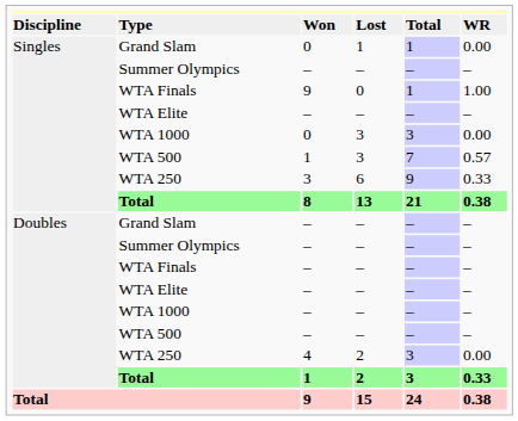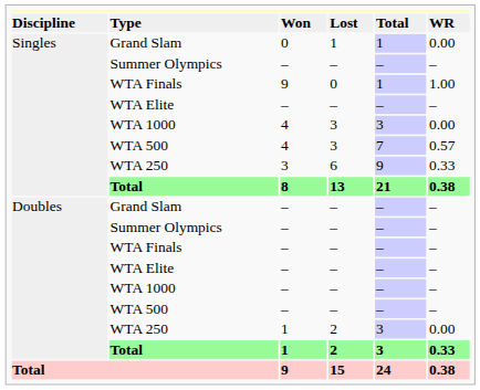 <table class="infobox vcard vevent nowrap" width=40%>
 <tr bgcolor=FFFF99>
 <th colspan=6></th>
 </tr>
 <tr style=background:#efefef;font-weight:bold>
 <td>Discipline</td>
 <td>Type</td>
 <td>Won</td>
 <td>Lost</td>
 <td>Total</td>
 <td>WR</td>
 </tr>
 <tr>
 <td rowspan="8" bgcolor=efefef>Singles</td>
 <td>Grand Slam</td>
 <td>0</td>
 <td>1</td>
 <td bgcolor=CCCCFF>1</td>
 <td>0.00</td>
 </tr>
 <tr>
 <td>Summer Olympics</td>
 <td>–</td>
 <td>–</td>
 <td bgcolor=CCCCFF>–</td>
 <td>–</td>
 </tr>
 <tr>
 <td>WTA Finals</td>
 <td>9</td>
 <td>0</td>
 <td bgcolor="CCCCFF">1</td>
 <td>1.00</td>
 </tr>
 <tr>
 <td>WTA Elite</td>
 <td>–</td>
 <td>–</td>
 <td bgcolor="CCCCFF">–</td>
 <td>–</td>
 </tr>
 <tr>
 <td>WTA 1000</td>
-<td>0</td>
+<td>4</td>
 <td>3</td>
 <td bgcolor="CCCCFF">3</td>
 <td>0.00</td>
 </tr>
 <tr>
 <td>WTA 500</td>
-<td>1</td>
+<td>4</td>
 <td>3</td>
 <td bgcolor="CCCCFF">7</td>
 <td>0.57</td>
 </tr>
 <tr>
 <td>WTA 250</td>
 <td>3</td>
 <td>6</td>
 <td bgcolor="CCCCFF">9</td>
 <td>0.33</td>
 </tr>
 <tr style="background:#98FB98;font-weight:bold">
 <td><strong>Total</strong></td>
 <td>8</td>
 <td>13</td>
 <td>21</td>
 <td>0.38</td>
 </tr>
 <tr>
 <td rowspan="8" bgcolor=efefef>Doubles</td>
 <td>Grand Slam</td>
 <td>–</td>
 <td>–</td>
 <td bgcolor="CCCCFF">–</td>
 <td>–</td>
 </tr>
 <tr>
 <td>Summer Olympics</td>
 <td>–</td>
 <td>–</td>
 <td bgcolor="CCCCFF">–</td>
 <td>–</td>
 </tr>
 <tr>
 <td>WTA Finals</td>
 <td>–</td>
 <td>–</td>
 <td bgcolor="CCCCFF">–</td>
 <td>–</td>
 </tr>
 <tr>
 <td>WTA Elite</td>
 <td>–</td>
 <td>–</td>
 <td bgcolor="CCCCFF">–</td>
 <td>–</td>
 </tr>
 <tr>
 <td>WTA 1000</td>
 <td>–</td>
 <td>–</td>
 <td bgcolor="CCCCFF">–</td>
 <td>–</td>
 </tr>
 <tr>
 <td>WTA 500</td>
 <td>–</td>
 <td>–</td>
 <td bgcolor="CCCCFF">–</td>
 <td>–</td>
 </tr>
 <tr>
 <td>WTA 250</td>
-<td>4</td>
+<td>1</td>
 <td>2</td>
 <td bgcolor="CCCCFF">3</td>
 <td>0.00</td>
 </tr>
 <tr style="background:#98FB98;font-weight:bold">
 <td>Total</td>
 <td>1</td>
 <td>2</td>
 <td>3</td>
 <td>0.33</td>
 </tr>
 <tr style="background:#FCC;font-weight:bold">
 <td colspan="2">Total</td>
 <td>9</td>
 <td>15</td>
 <td>24</td>
 <td>0.38</td>
 </tr>
 </table>
